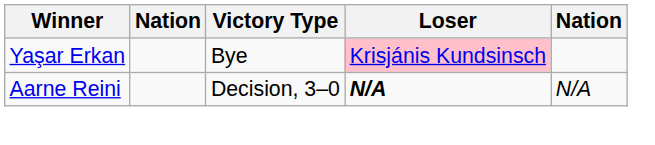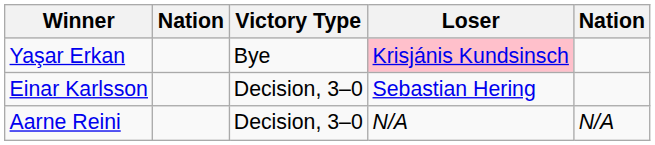 <table class="wikitable sortable" style="text-align:left;">
 <tr>
 <th>Winner</th>
 <th>Nation</th>
 <th>Victory Type</th>
 <th>Loser</th>
 <th>Nation</th>
 </tr>
 <tr>
 <td><a href='#'>Yaşar Erkan</a></td>
 <td></td>
 <td>Bye</td>
 <td style="background: pink;"><a href='#'>Krisjánis Kundsinsch</a></td>
 <td></td>
 </tr>
 <tr>
+<td><a href='#'>Einar Karlsson</a></td>
+<td></td>
+<td>Decision, 3–0</td>
+<td><a href='#'>Sebastian Hering</a></td>
+<td></td>
+</tr>
+<tr>
 <td><a href='#'>Aarne Reini</a></td>
 <td></td>
 <td>Decision, 3–0</td>
-<td><strong><em>N/A</em></strong></td>
+<td><em>N/A</em></td>
 <td><em>N/A</em></td>
 </tr>
 </table>
